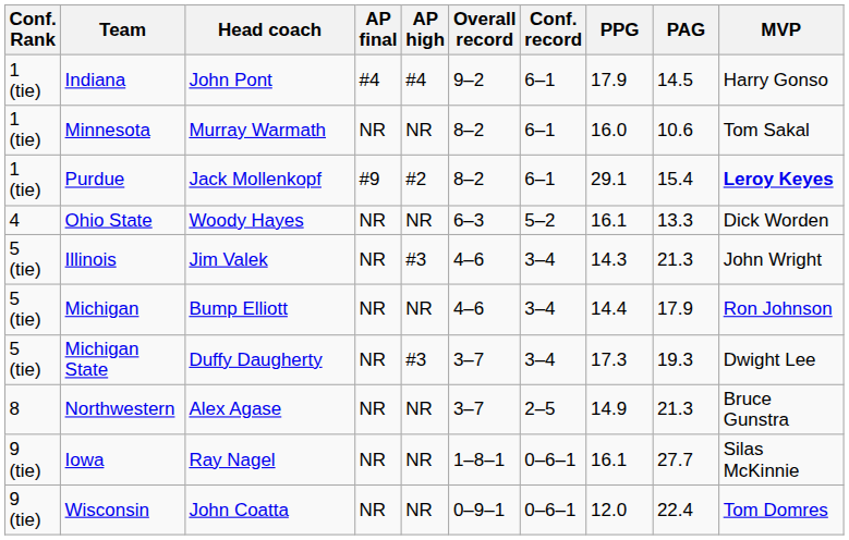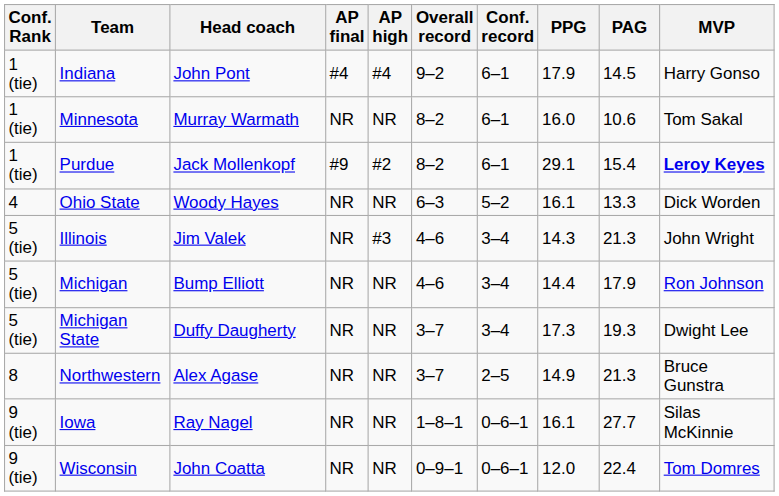 <table class="sortable wikitable">
 <tr>
 <th width="25">Conf. Rank</th>
 <th width="100">Team</th>
 <th width="140">Head coach</th>
 <th width="25">AP final</th>
 <th width="25">AP high</th>
 <th width="50">Overall record</th>
 <th width="50">Conf. record</th>
 <th width="50">PPG</th>
 <th width="50">PAG</th>
 <th width="100">MVP</th>
 </tr>
 <tr align="left" bgcolor="">
 <td>1 (tie)</td>
 <td><a href='#'>Indiana</a></td>
 <td><a href='#'>John Pont</a></td>
 <td>#4</td>
 <td>#4</td>
 <td>9–2</td>
 <td>6–1</td>
 <td>17.9</td>
 <td>14.5</td>
 <td>Harry Gonso</td>
 </tr>
 <tr align="left" bgcolor="">
 <td>1 (tie)</td>
 <td><a href='#'>Minnesota</a></td>
 <td><a href='#'>Murray Warmath</a></td>
 <td>NR</td>
 <td>NR</td>
 <td>8–2</td>
 <td>6–1</td>
 <td>16.0</td>
 <td>10.6</td>
 <td>Tom Sakal</td>
 </tr>
 <tr align="left" bgcolor="">
 <td>1 (tie)</td>
 <td><a href='#'>Purdue</a></td>
 <td><a href='#'>Jack Mollenkopf</a></td>
 <td>#9</td>
 <td>#2</td>
 <td>8–2</td>
 <td>6–1</td>
 <td>29.1</td>
 <td>15.4</td>
 <td><strong><a href='#'>Leroy Keyes</a></strong></td>
 </tr>
 <tr align="left" bgcolor="">
 <td>4</td>
 <td><a href='#'>Ohio State</a></td>
 <td><a href='#'>Woody Hayes</a></td>
 <td>NR</td>
 <td>NR</td>
 <td>6–3</td>
 <td>5–2</td>
 <td>16.1</td>
 <td>13.3</td>
 <td>Dick Worden</td>
 </tr>
 <tr align="left" bgcolor="">
 <td>5 (tie)</td>
 <td><a href='#'>Illinois</a></td>
 <td><a href='#'>Jim Valek</a></td>
 <td>NR</td>
 <td>#3</td>
 <td>4–6</td>
 <td>3–4</td>
 <td>14.3</td>
 <td>21.3</td>
 <td>John Wright</td>
 </tr>
 <tr align="left" bgcolor="">
 <td>5 (tie)</td>
 <td><a href='#'>Michigan</a></td>
 <td><a href='#'>Bump Elliott</a></td>
 <td>NR</td>
 <td>NR</td>
 <td>4–6</td>
 <td>3–4</td>
 <td>14.4</td>
 <td>17.9</td>
 <td><a href='#'>Ron Johnson</a></td>
 </tr>
 <tr align="left" bgcolor="">
 <td>5 (tie)</td>
 <td><a href='#'>Michigan State</a></td>
 <td><a href='#'>Duffy Daugherty</a></td>
 <td>NR</td>
-<td>#3</td>
+<td>NR</td>
 <td>3–7</td>
 <td>3–4</td>
 <td>17.3</td>
 <td>19.3</td>
 <td>Dwight Lee</td>
 </tr>
 <tr align="left" bgcolor="">
 <td>8</td>
 <td><a href='#'>Northwestern</a></td>
 <td><a href='#'>Alex Agase</a></td>
 <td>NR</td>
 <td>NR</td>
 <td>3–7</td>
 <td>2–5</td>
 <td>14.9</td>
 <td>21.3</td>
 <td>Bruce Gunstra</td>
 </tr>
 <tr align="left" bgcolor="">
 <td>9 (tie)</td>
 <td><a href='#'>Iowa</a></td>
 <td><a href='#'>Ray Nagel</a></td>
 <td>NR</td>
 <td>NR</td>
 <td>1–8–1</td>
 <td>0–6–1</td>
 <td>16.1</td>
 <td>27.7</td>
 <td>Silas McKinnie</td>
 </tr>
 <tr align="left" bgcolor="">
 <td>9 (tie)</td>
 <td><a href='#'>Wisconsin</a></td>
 <td><a href='#'>John Coatta</a></td>
 <td>NR</td>
 <td>NR</td>
 <td>0–9–1</td>
 <td>0–6–1</td>
 <td>12.0</td>
 <td>22.4</td>
 <td><a href='#'>Tom Domres</a></td>
 </tr>
 </table>
